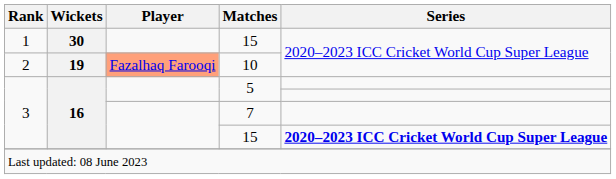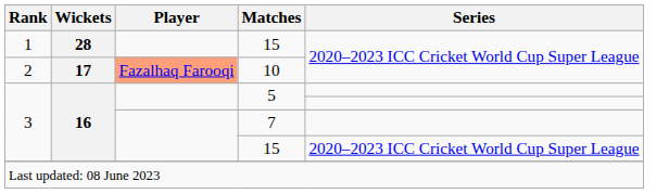 <table class="wikitable plainrowheaders sortable">
 <tr>
 <th scope=col>Rank</th>
 <th scope=col>Wickets</th>
 <th scope=col>Player</th>
 <th scope=col>Matches</th>
 <th scope=col>Series</th>
 </tr>
 <tr>
 <td align="center">1</td>
-<th scope="row" style="text-align:center;">30</th>
+<th scope="row" style="text-align:center;">28</th>
 <td></td>
 <td align="center">15</td>
 <td rowspan="2"><a href='#'>2020–2023 ICC Cricket World Cup Super League</a></td>
 </tr>
 <tr>
 <td align="center">2</td>
-<th scope="row" style="text-align:center;">19</th>
+<th scope="row" style="text-align:center;">17</th>
 <td style="background: lightsalmon;"><a href='#'>Fazalhaq Farooqi</a></td>
 <td align="center">10</td>
 </tr>
 <tr>
 <td rowspan="4" align="center">3</td>
 <th rowspan="4" scope="row" style="text-align:center;">16</th>
 <td rowspan="2"></td>
 <td rowspan="2" align="center">5</td>
 <td></td>
 </tr>
 <tr>
 <td></td>
 </tr>
 <tr>
 <td rowspan="2"></td>
 <td align="center">7</td>
 <td></td>
 </tr>
 <tr>
 <td align="center">15</td>
-<td><strong><a href='#'>2020–2023 ICC Cricket World Cup Super League</a></strong></td>
+<td><a href='#'>2020–2023 ICC Cricket World Cup Super League</a></td>
 </tr>
 <tr>
 </tr>
 <tr class=sortbottom>
 <td colspan=5><small>Last updated: 08 June 2023</small></td>
 </tr>
 </table>
